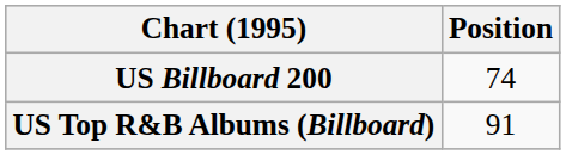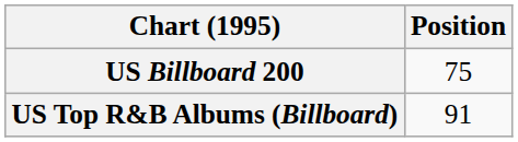 <table class="wikitable sortable plainrowheaders" style="text-align:center">
 <tr>
 <th scope="col">Chart (1995)</th>
 <th scope="col">Position</th>
 </tr>
 <tr>
 <th scope="row">US <em>Billboard</em> 200</th>
-<td>74</td>
+<td>75</td>
 </tr>
 <tr>
 <th scope="row">US Top R&B Albums (<em>Billboard</em>)</th>
 <td>91</td>
 </tr>
 </table>
